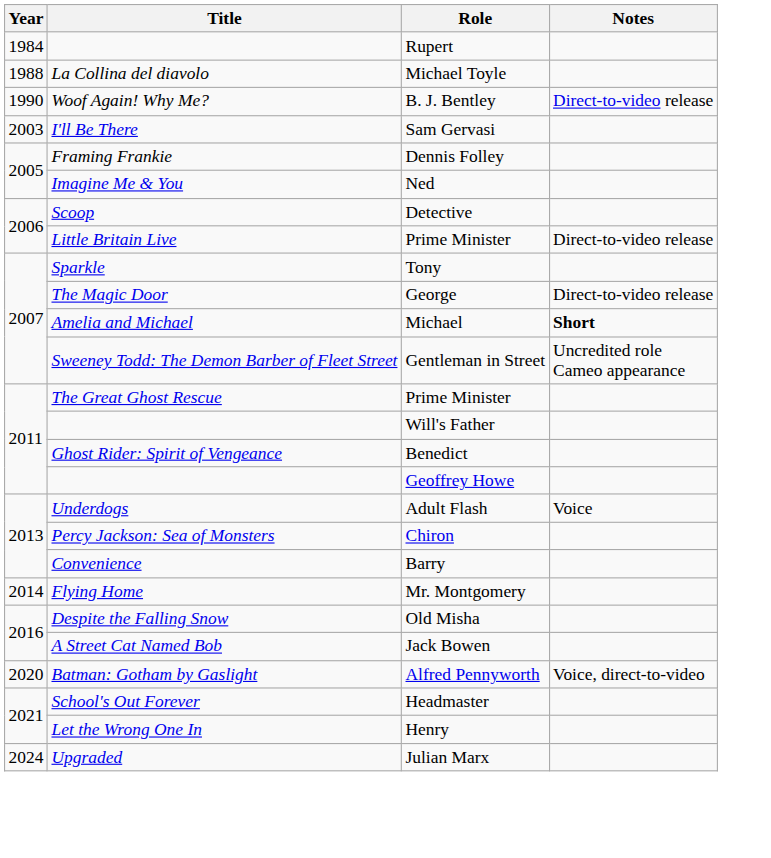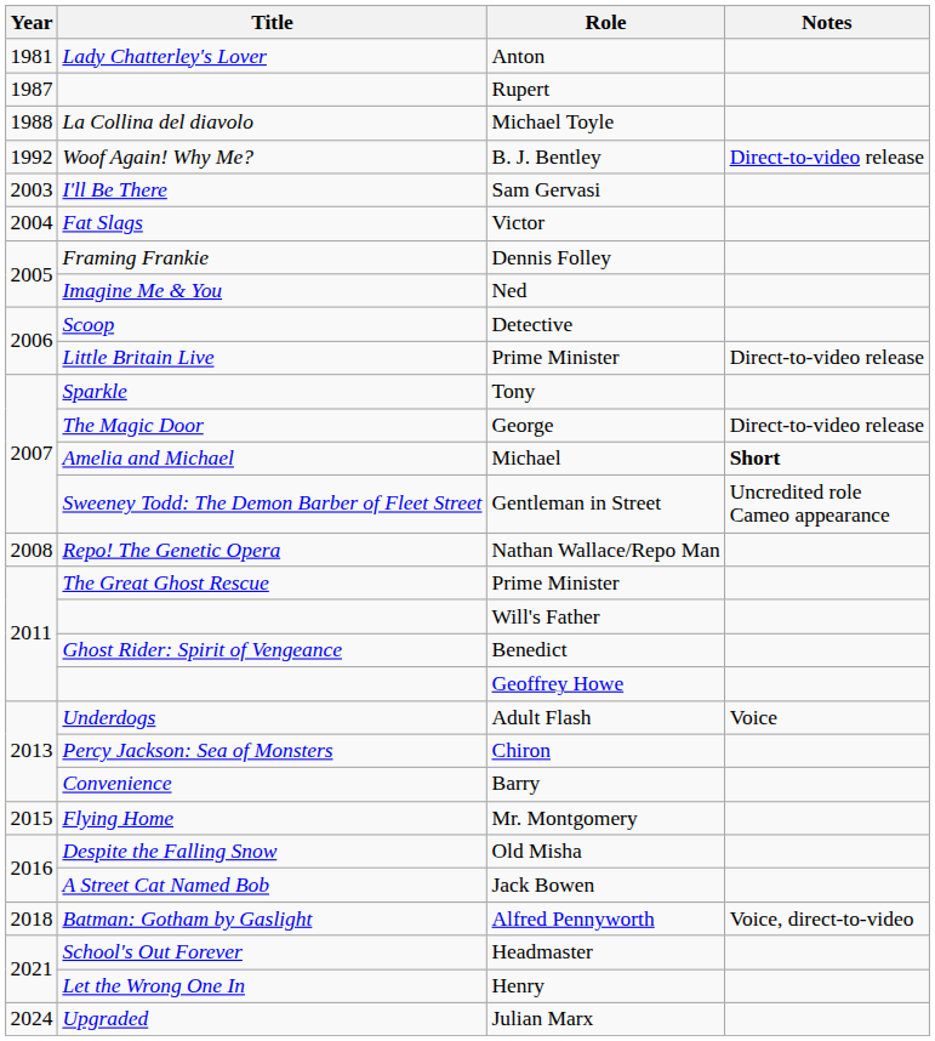 <table class="wikitable sortable">
 <tr>
 <th>Year</th>
 <th>Title</th>
 <th>Role</th>
 <th>Notes</th>
 </tr>
 <tr>
-<td>1984</td>
+<td>1981</td>
+<td><em><a href='#'>Lady Chatterley's Lover</a></em></td>
+<td>Anton</td>
+<td></td>
+</tr>
+<tr>
+<td>1987</td>
 <td><em></em></td>
 <td>Rupert</td>
 <td></td>
 </tr>
 <tr>
 <td>1988</td>
 <td><em>La Collina del diavolo</em></td>
 <td>Michael Toyle</td>
 <td></td>
 </tr>
 <tr>
-<td>1990</td>
+<td>1992</td>
 <td><em>Woof Again! Why Me?</em></td>
 <td>B. J. Bentley</td>
 <td><a href='#'>Direct-to-video</a> release</td>
 </tr>
 <tr>
 <td>2003</td>
 <td><em><a href='#'>I'll Be There</a></em></td>
 <td>Sam Gervasi</td>
+<td></td>
+</tr>
+<tr>
+<td>2004</td>
+<td><em><a href='#'>Fat Slags</a></em></td>
+<td>Victor</td>
 <td></td>
 </tr>
 <tr>
 <td rowspan="2">2005</td>
 <td><em>Framing Frankie</em></td>
 <td>Dennis Folley</td>
 <td></td>
 </tr>
 <tr>
 <td><em><a href='#'>Imagine Me & You</a></em></td>
 <td>Ned</td>
 <td></td>
 </tr>
 <tr>
 <td rowspan="2">2006</td>
 <td><em><a href='#'>Scoop</a></em></td>
 <td>Detective</td>
 <td></td>
 </tr>
 <tr>
 <td><em><a href='#'>Little Britain Live</a></em></td>
 <td>Prime Minister</td>
 <td>Direct-to-video release</td>
 </tr>
 <tr>
 <td rowspan="4">2007</td>
 <td><em><a href='#'>Sparkle</a></em></td>
 <td>Tony</td>
 <td></td>
 </tr>
 <tr>
 <td><em><a href='#'>The Magic Door</a></em></td>
 <td>George</td>
 <td>Direct-to-video release</td>
 </tr>
 <tr>
 <td><em><a href='#'>Amelia and Michael</a></em></td>
 <td>Michael</td>
 <td><strong>Short</strong></td>
 </tr>
 <tr>
 <td><em><a href='#'>Sweeney Todd: The Demon Barber of Fleet Street</a></em></td>
 <td>Gentleman in Street</td>
 <td>Uncredited role<br>Cameo appearance</td>
 </tr>
 <tr>
+<td>2008</td>
+<td><em><a href='#'>Repo! The Genetic Opera</a></em></td>
+<td>Nathan Wallace/Repo Man</td>
+<td></td>
+</tr>
+<tr>
 <td rowspan="4">2011</td>
 <td><em><a href='#'>The Great Ghost Rescue</a></em></td>
 <td>Prime Minister</td>
 <td></td>
 </tr>
 <tr>
 <td><em></em></td>
 <td>Will's Father</td>
 <td></td>
 </tr>
 <tr>
 <td><em><a href='#'>Ghost Rider: Spirit of Vengeance</a></em></td>
 <td>Benedict</td>
 <td></td>
 </tr>
 <tr>
 <td><em></em></td>
 <td><a href='#'>Geoffrey Howe</a></td>
 <td></td>
 </tr>
 <tr>
 <td rowspan="3">2013</td>
 <td><em><a href='#'>Underdogs</a></em></td>
 <td>Adult Flash</td>
 <td>Voice</td>
 </tr>
 <tr>
 <td><em><a href='#'>Percy Jackson: Sea of Monsters</a></em></td>
 <td><a href='#'>Chiron</a></td>
 <td></td>
 </tr>
 <tr>
 <td><em><a href='#'>Convenience</a></em></td>
 <td>Barry</td>
 <td></td>
 </tr>
 <tr>
-<td>2014</td>
+<td>2015</td>
 <td><em><a href='#'>Flying Home</a></em></td>
 <td>Mr. Montgomery</td>
 <td></td>
 </tr>
 <tr>
 <td rowspan="2">2016</td>
 <td><em><a href='#'>Despite the Falling Snow</a></em></td>
 <td>Old Misha</td>
 <td></td>
 </tr>
 <tr>
 <td><em><a href='#'>A Street Cat Named Bob</a></em></td>
 <td>Jack Bowen</td>
 <td></td>
 </tr>
 <tr>
-<td>2020</td>
+<td>2018</td>
 <td><em><a href='#'>Batman: Gotham by Gaslight</a></em></td>
 <td><a href='#'>Alfred Pennyworth</a></td>
 <td>Voice, direct-to-video</td>
 </tr>
 <tr>
 <td rowspan="2">2021</td>
 <td><em><a href='#'>School's Out Forever</a></em></td>
 <td>Headmaster</td>
 <td></td>
 </tr>
 <tr>
 <td><em><a href='#'>Let the Wrong One In</a></em></td>
 <td>Henry</td>
 <td></td>
 </tr>
 <tr>
 <td>2024</td>
 <td><em><a href='#'>Upgraded</a></em></td>
 <td>Julian Marx</td>
 <td></td>
 </tr>
 </table>
